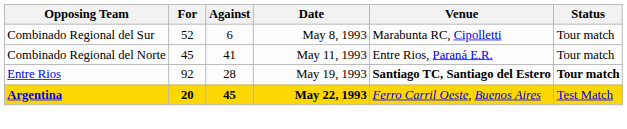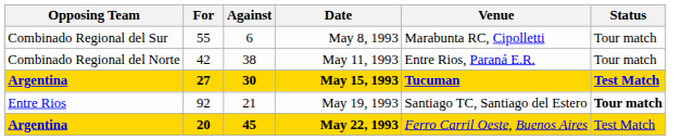 <table class=wikitable>
 <tr>
 <th>Opposing Team</th>
 <th>For</th>
 <th>Against</th>
 <th>Date</th>
 <th>Venue</th>
 <th>Status</th>
 </tr>
 <tr bgcolor=#fdfdfd>
 <td>Combinado Regional del Sur</td>
-<td align=center width=40>52</td>
+<td align=center width=40>55</td>
 <td align=center width=40>6</td>
 <td width=140 align=right>May 8, 1993</td>
 <td>Marabunta RC, <a href='#'>Cipolletti</a></td>
 <td>Tour match</td>
 </tr>
 <tr bgcolor=#fdfdfd>
 <td>Combinado Regional del Norte</td>
-<td align=center width=40>45</td>
-<td align=center width=40>41</td>
+<td align=center width=40>42</td>
+<td align=center width=40>38</td>
 <td width=140 align=right>May 11, 1993</td>
 <td>Entre Rios, <a href='#'>Paraná E.R.</a></td>
 <td>Tour match</td>
 </tr>
+<tr bgcolor=gold>
+<td><strong><a href='#'>Argentina</a></strong></td>
+<td align=center width=40><strong>27</strong></td>
+<td align=center width=40><strong>30</strong></td>
+<td width=140 align=right><strong>May 15, 1993</strong></td>
+<td><strong><a href='#'>Tucuman</a></strong></td>
+<td><strong><a href='#'>Test Match</a></strong></td>
+</tr>
 <tr bgcolor=#fdfdfd>
 <td><a href='#'>Entre Rios</a></td>
 <td align=center width=40>92</td>
-<td align=center width=40>28</td>
+<td align=center width=40>21</td>
 <td width=140 align=right>May 19, 1993</td>
-<td><strong>Santiago TC, Santiago del Estero</strong></td>
+<td>Santiago TC, Santiago del Estero</td>
 <td><strong>Tour match</strong></td>
 </tr>
 <tr bgcolor=gold>
 <td><strong><a href='#'>Argentina</a></strong></td>
 <td align=center width=40><strong>20</strong></td>
 <td align=center width=40><strong>45</strong></td>
 <td width=140 align=right><strong>May 22, 1993</strong></td>
 <td><em><a href='#'>Ferro Carril Oeste</a>, <a href='#'>Buenos Aires</a><strong></td>
 <td></strong><a href='#'>Test Match</a><strong></td>
 </tr>
 </table>
